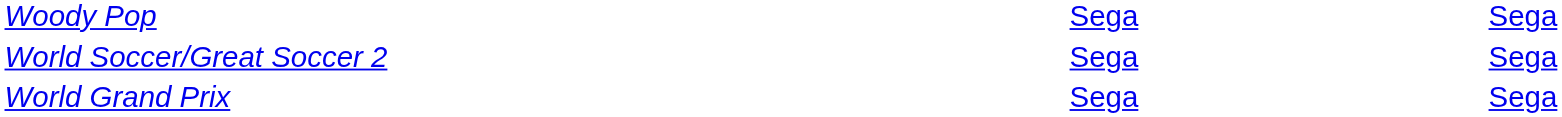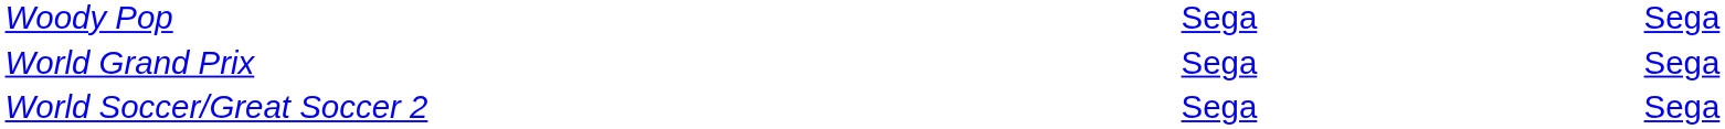 <table style="width:100%;">
 <tr>
 <td style="width:46%;"><em><a href='#'>Woody Pop</a></em></td>
 <td style="width:18%;"><a href='#'>Sega</a></td>
 <td style="width:18%;"><a href='#'>Sega</a></td>
 <td style="width:18%;"></td>
 </tr>
 <tr>
+<td><em><a href='#'>World Grand Prix</a></em></td>
+<td><a href='#'>Sega</a></td>
+<td><a href='#'>Sega</a></td>
+<td></td>
+</tr>
+<tr>
 <td><em><a href='#'>World Soccer/Great Soccer 2</a></em></td>
 <td><a href='#'>Sega</a></td>
 <td><a href='#'>Sega</a></td>
 <td></td>
 </tr>
-<tr>
-<td><em><a href='#'>World Grand Prix</a></em></td>
-<td><a href='#'>Sega</a></td>
-<td><a href='#'>Sega</a></td>
-<td></td>
-</tr>
 </table>
